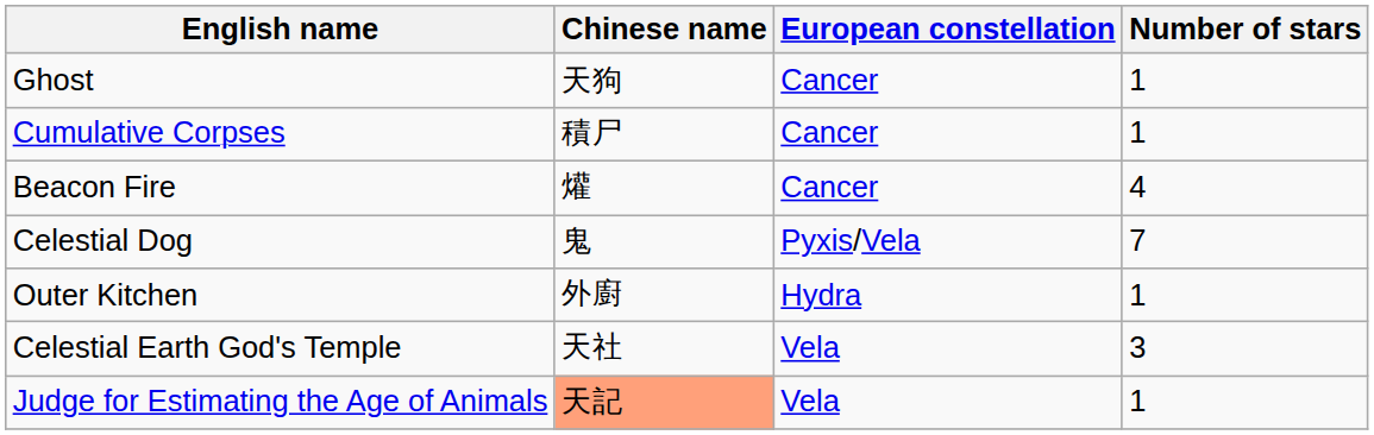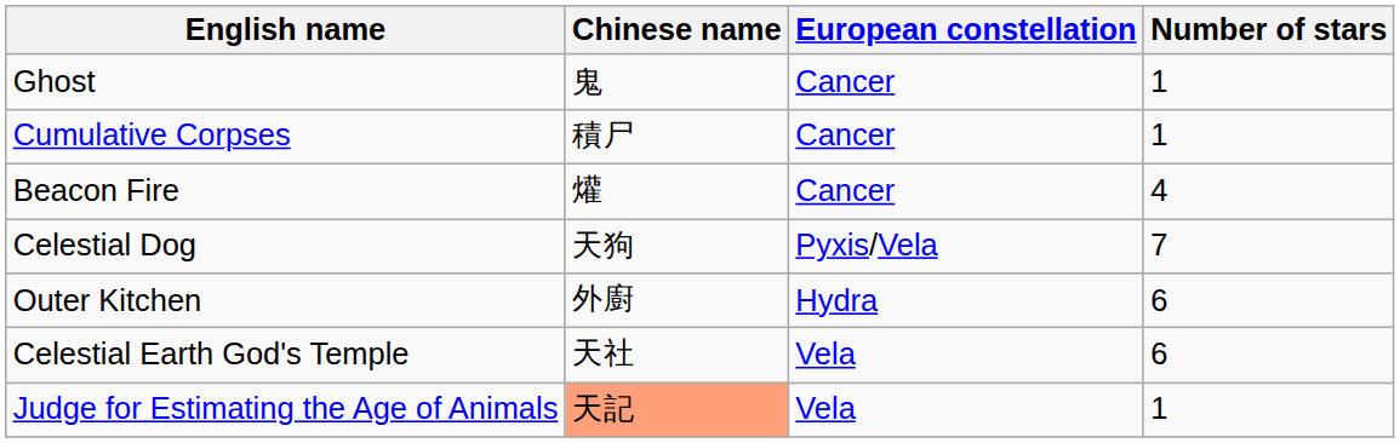 <table class="wikitable">
 <tr>
 <th>English name</th>
 <th>Chinese name</th>
 <th><a href='#'>European constellation</a></th>
 <th>Number of stars</th>
 </tr>
 <tr>
 <td>Ghost</td>
-<td>天狗</td>
+<td>鬼</td>
 <td><a href='#'>Cancer</a></td>
 <td>1</td>
 </tr>
 <tr>
 <td><a href='#'>Cumulative Corpses</a></td>
 <td>積尸</td>
 <td><a href='#'>Cancer</a></td>
 <td>1</td>
 </tr>
 <tr>
 <td>Beacon Fire</td>
 <td>爟</td>
 <td><a href='#'>Cancer</a></td>
 <td>4</td>
 </tr>
 <tr>
 <td>Celestial Dog</td>
-<td>鬼</td>
+<td>天狗</td>
 <td><a href='#'>Pyxis</a>/<a href='#'>Vela</a></td>
 <td>7</td>
 </tr>
 <tr>
 <td>Outer Kitchen</td>
 <td>外廚</td>
 <td><a href='#'>Hydra</a></td>
-<td>1</td>
+<td>6</td>
 </tr>
 <tr>
 <td>Celestial Earth God's Temple</td>
 <td>天社</td>
 <td><a href='#'>Vela</a></td>
-<td>3</td>
+<td>6</td>
 </tr>
 <tr>
 <td><a href='#'>Judge for Estimating the Age of Animals</a></td>
 <td style="background: lightsalmon;">天記</td>
 <td><a href='#'>Vela</a></td>
 <td>1</td>
 </tr>
 </table>
